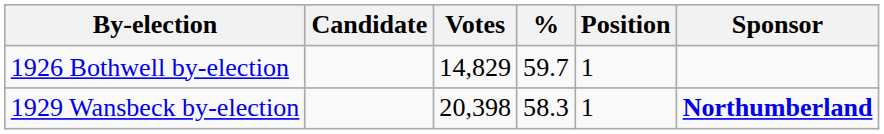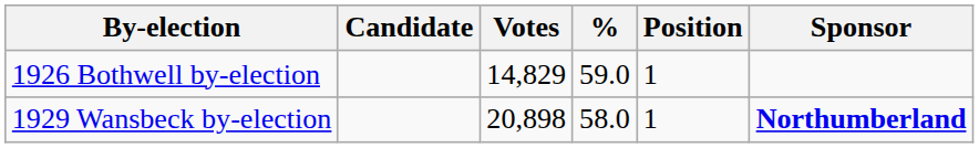 <table class="wikitable sortable">
 <tr>
 <th>By-election</th>
 <th>Candidate</th>
 <th>Votes</th>
 <th>%</th>
 <th>Position</th>
 <th>Sponsor</th>
 </tr>
 <tr>
 <td><a href='#'>1926 Bothwell by-election</a></td>
 <td></td>
 <td>14,829</td>
-<td>59.7</td>
+<td>59.0</td>
 <td>1</td>
 <td></td>
 </tr>
 <tr>
 <td><a href='#'>1929 Wansbeck by-election</a></td>
 <td></td>
-<td>20,398</td>
-<td>58.3</td>
+<td>20,898</td>
+<td>58.0</td>
 <td>1</td>
 <td><strong><a href='#'>Northumberland</a></strong></td>
 </tr>
 </table>
